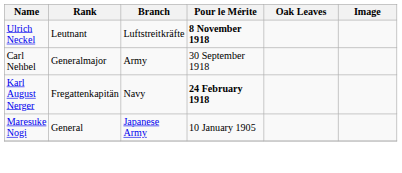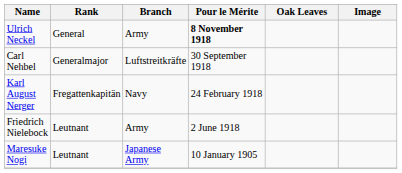 <table class="wikitable" style="width:100%;">
 <tr>
 <th>Name</th>
 <th>Rank</th>
 <th>Branch</th>
 <th width="130">Pour le Mérite</th>
 <th width="130">Oak Leaves</th>
 <th width="100">Image</th>
 </tr>
 <tr>
 <td><a href='#'>Ulrich Neckel</a></td>
-<td>Leutnant</td>
-<td>Luftstreitkräfte</td>
+<td>General</td>
+<td>Army</td>
 <td><strong>8 November 1918</strong></td>
 <td></td>
 <td></td>
 </tr>
 <tr>
 <td>Carl Nehbel</td>
 <td>Generalmajor</td>
-<td>Army</td>
+<td>Luftstreitkräfte</td>
 <td>30 September 1918</td>
 <td></td>
 <td></td>
 </tr>
 <tr>
 <td><a href='#'>Karl August Nerger</a></td>
 <td>Fregattenkapitän</td>
 <td>Navy</td>
-<td><strong>24 February 1918</strong></td>
+<td>24 February 1918</td>
+<td></td>
+<td></td>
+</tr>
+<tr>
+<td>Friedrich Nielebock</td>
+<td>Leutnant</td>
+<td>Army</td>
+<td>2 June 1918</td>
 <td></td>
 <td></td>
 </tr>
 <tr>
 <td><a href='#'>Maresuke Nogi</a></td>
-<td>General</td>
+<td>Leutnant</td>
 <td><a href='#'>Japanese Army</a></td>
 <td>10 January 1905</td>
 <td></td>
 <td></td>
 </tr>
 <tr>
 </tr>
 </table>
